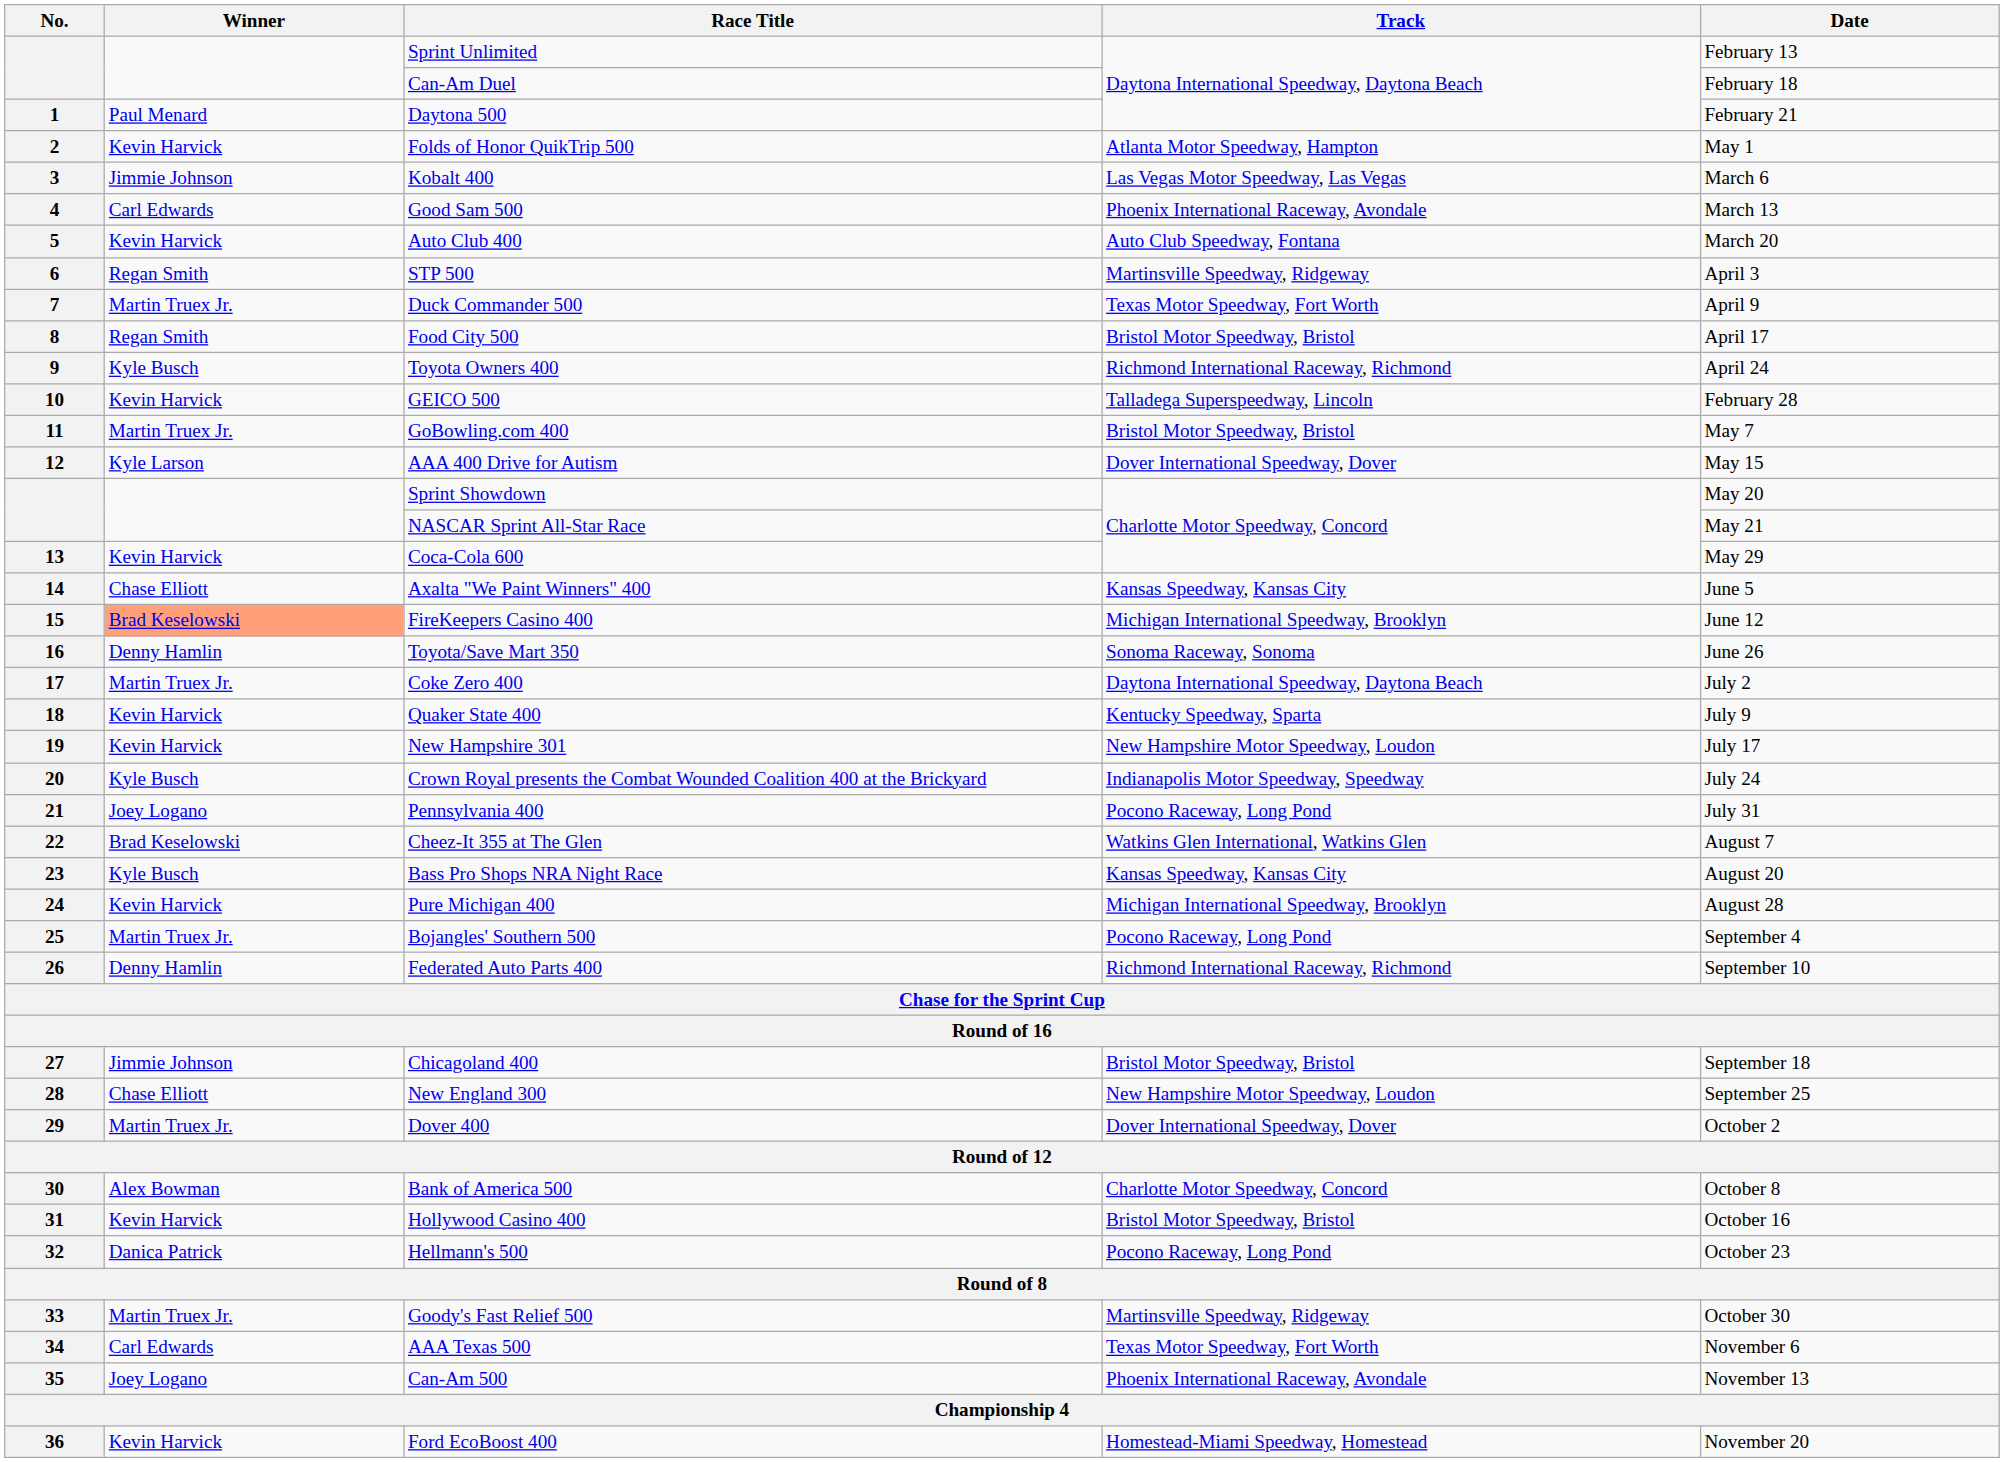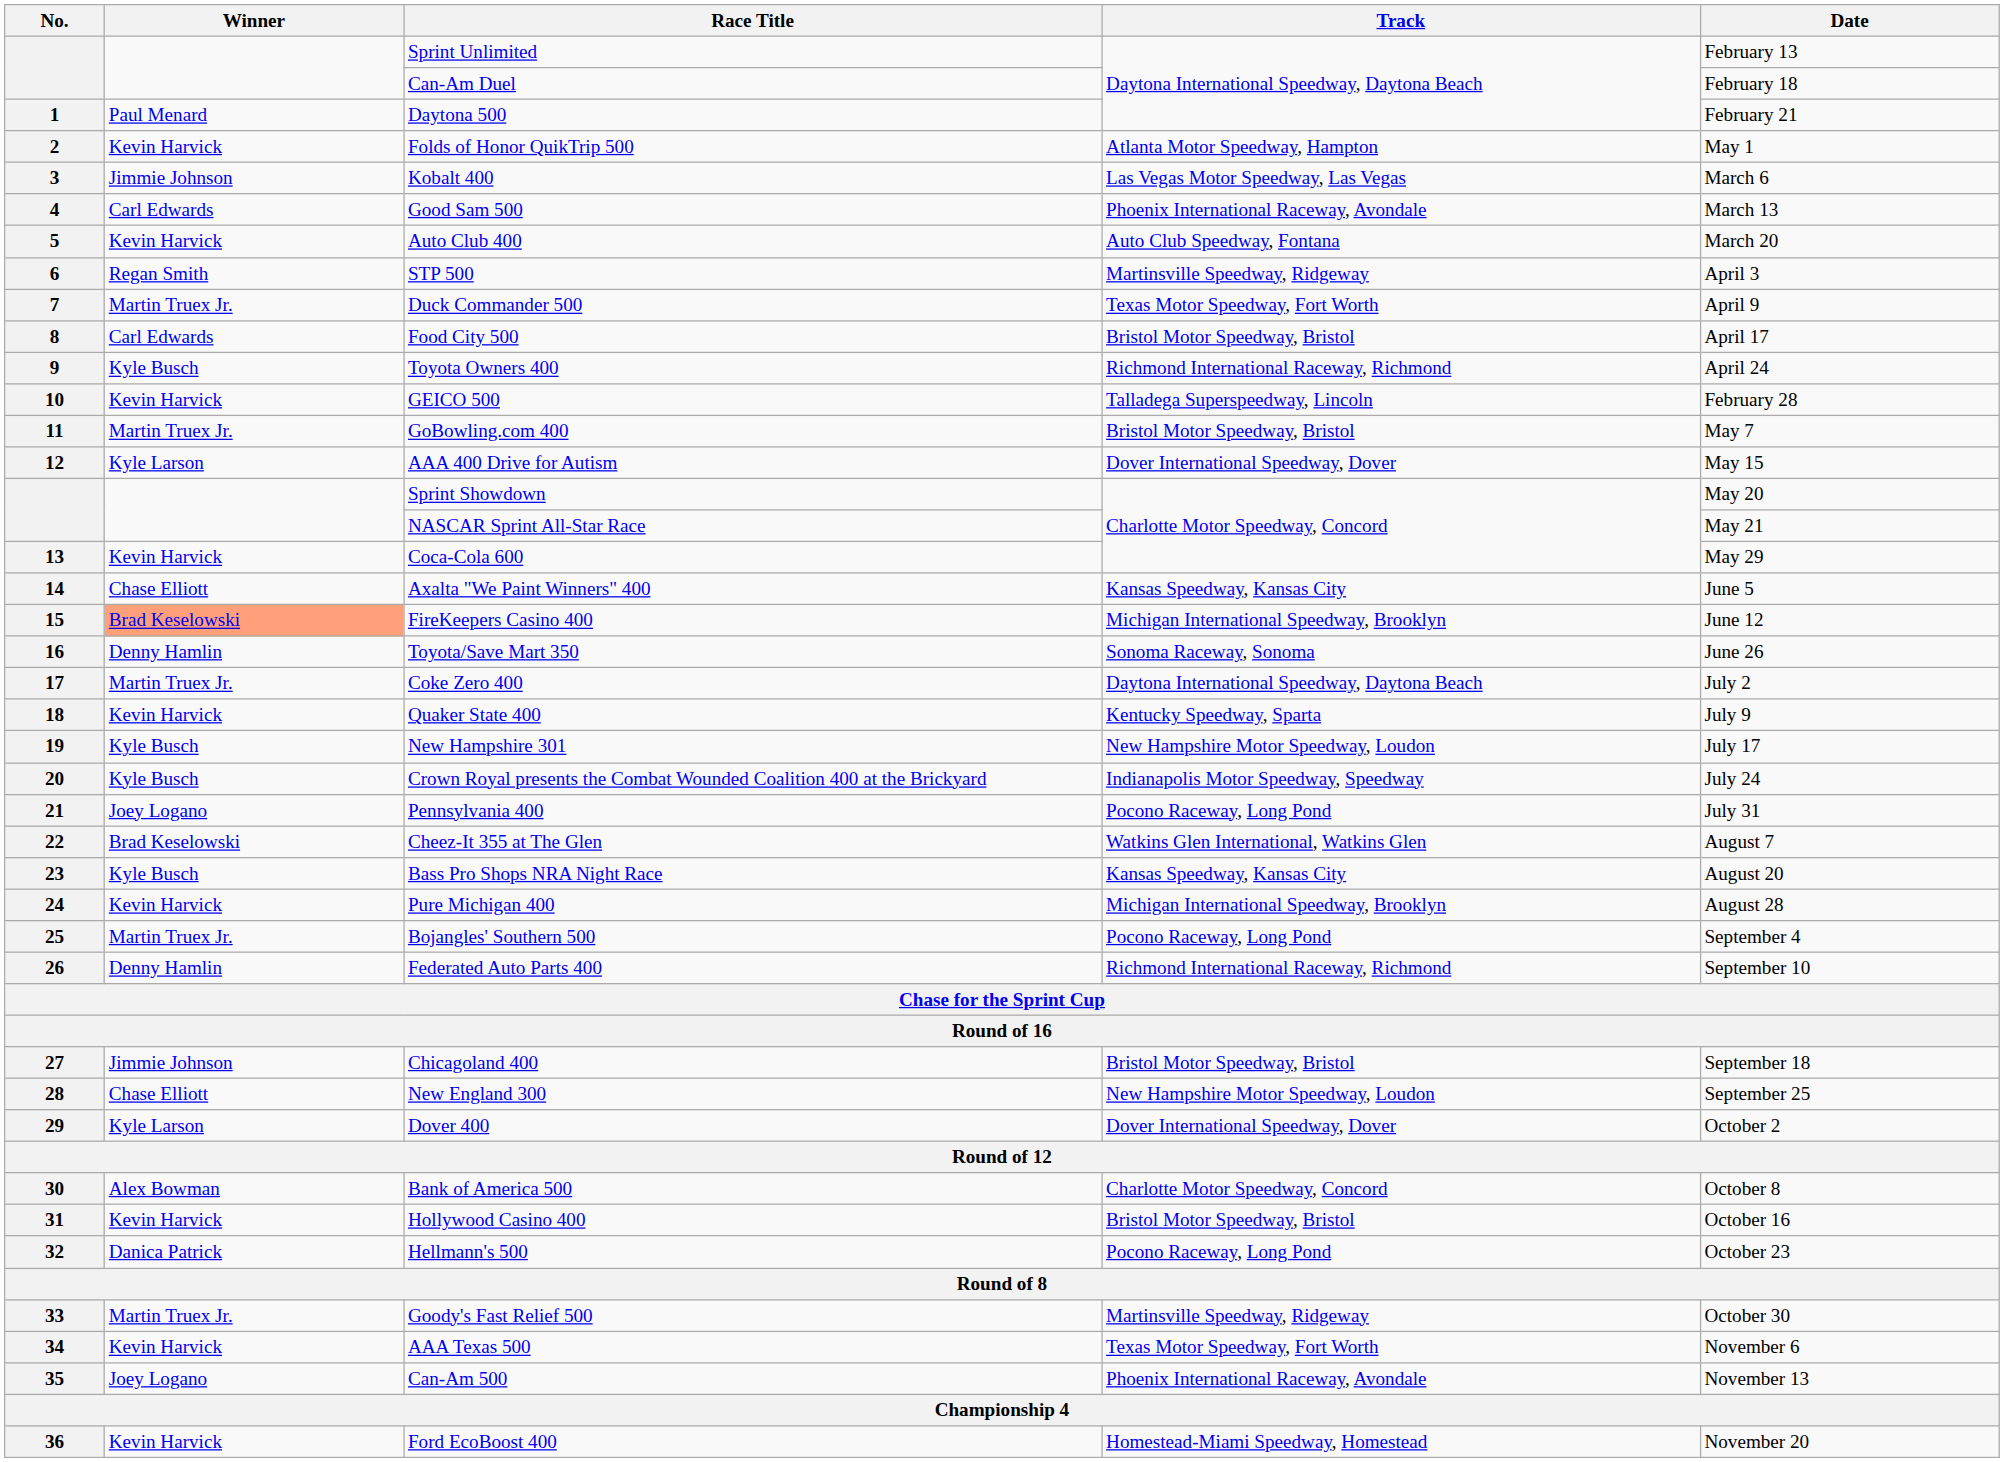 <table class="wikitable sortable" style="font-size:95%; width:100%">
 <tr>
 <th style="width:5%;">No.</th>
 <th style="width:15%;">Winner</th>
 <th style="width:35%;">Race Title</th>
 <th style="width:30%;"><a href='#'>Track</a></th>
 <th style="width:15%;">Date</th>
 </tr>
 <tr>
 <th rowspan="2"></th>
 <td rowspan="2"></td>
 <td><a href='#'>Sprint Unlimited</a></td>
 <td rowspan=3><a href='#'>Daytona International Speedway</a>, <a href='#'>Daytona Beach</a></td>
 <td>February 13</td>
 </tr>
 <tr>
 <td><a href='#'>Can-Am Duel</a></td>
 <td>February 18</td>
 </tr>
 <tr>
 <th>1</th>
 <td><a href='#'>Paul Menard</a></td>
 <td><a href='#'>Daytona 500</a></td>
 <td>February 21</td>
 </tr>
 <tr>
 <th>2</th>
 <td><a href='#'>Kevin Harvick</a></td>
 <td><a href='#'>Folds of Honor QuikTrip 500</a></td>
 <td><a href='#'>Atlanta Motor Speedway</a>, <a href='#'>Hampton</a></td>
 <td>May 1</td>
 </tr>
 <tr>
 <th>3</th>
 <td><a href='#'>Jimmie Johnson</a></td>
 <td><a href='#'>Kobalt 400</a></td>
 <td><a href='#'>Las Vegas Motor Speedway</a>, <a href='#'>Las Vegas</a></td>
 <td>March 6</td>
 </tr>
 <tr>
 <th>4</th>
 <td><a href='#'>Carl Edwards</a></td>
 <td><a href='#'>Good Sam 500</a></td>
 <td><a href='#'>Phoenix International Raceway</a>, <a href='#'>Avondale</a></td>
 <td>March 13</td>
 </tr>
 <tr>
 <th>5</th>
 <td><a href='#'>Kevin Harvick</a></td>
 <td><a href='#'>Auto Club 400</a></td>
 <td><a href='#'>Auto Club Speedway</a>, <a href='#'>Fontana</a></td>
 <td>March 20</td>
 </tr>
 <tr>
 <th>6</th>
 <td><a href='#'>Regan Smith</a></td>
 <td><a href='#'>STP 500</a></td>
 <td><a href='#'>Martinsville Speedway</a>, <a href='#'>Ridgeway</a></td>
 <td>April 3</td>
 </tr>
 <tr>
 <th>7</th>
 <td><a href='#'>Martin Truex Jr.</a></td>
 <td><a href='#'>Duck Commander 500</a></td>
 <td><a href='#'>Texas Motor Speedway</a>, <a href='#'>Fort Worth</a></td>
 <td>April 9</td>
 </tr>
 <tr>
 <th>8</th>
-<td><a href='#'>Regan Smith</a></td>
+<td><a href='#'>Carl Edwards</a></td>
 <td><a href='#'>Food City 500</a></td>
 <td><a href='#'>Bristol Motor Speedway</a>, <a href='#'>Bristol</a></td>
 <td>April 17</td>
 </tr>
 <tr>
 <th>9</th>
 <td><a href='#'>Kyle Busch</a></td>
 <td><a href='#'>Toyota Owners 400</a></td>
 <td><a href='#'>Richmond International Raceway</a>, <a href='#'>Richmond</a></td>
 <td>April 24</td>
 </tr>
 <tr>
 <th>10</th>
 <td><a href='#'>Kevin Harvick</a></td>
 <td><a href='#'>GEICO 500</a></td>
 <td><a href='#'>Talladega Superspeedway</a>, <a href='#'>Lincoln</a></td>
 <td>February 28</td>
 </tr>
 <tr>
 <th>11</th>
 <td><a href='#'>Martin Truex Jr.</a></td>
 <td><a href='#'>GoBowling.com 400</a></td>
 <td><a href='#'>Bristol Motor Speedway</a>, <a href='#'>Bristol</a></td>
 <td>May 7</td>
 </tr>
 <tr>
 <th>12</th>
 <td><a href='#'>Kyle Larson</a></td>
 <td><a href='#'>AAA 400 Drive for Autism</a></td>
 <td><a href='#'>Dover International Speedway</a>, <a href='#'>Dover</a></td>
 <td>May 15</td>
 </tr>
 <tr>
 <th rowspan="2"></th>
 <td rowspan="2"></td>
 <td><a href='#'>Sprint Showdown</a></td>
 <td rowspan=3><a href='#'>Charlotte Motor Speedway</a>, <a href='#'>Concord</a></td>
 <td>May 20</td>
 </tr>
 <tr>
 <td><a href='#'>NASCAR Sprint All-Star Race</a></td>
 <td>May 21</td>
 </tr>
 <tr>
 <th>13</th>
 <td><a href='#'>Kevin Harvick</a></td>
 <td><a href='#'>Coca-Cola 600</a></td>
 <td>May 29</td>
 </tr>
 <tr>
 <th>14</th>
 <td><a href='#'>Chase Elliott</a></td>
 <td><a href='#'>Axalta "We Paint Winners" 400</a></td>
 <td><a href='#'>Kansas Speedway</a>, <a href='#'>Kansas City</a></td>
 <td>June 5</td>
 </tr>
 <tr>
 <th>15</th>
 <td style="background: lightsalmon;"><a href='#'>Brad Keselowski</a></td>
 <td><a href='#'>FireKeepers Casino 400</a></td>
 <td><a href='#'>Michigan International Speedway</a>, <a href='#'>Brooklyn</a></td>
 <td>June 12</td>
 </tr>
 <tr>
 <th>16</th>
 <td><a href='#'>Denny Hamlin</a></td>
 <td><a href='#'>Toyota/Save Mart 350</a></td>
 <td><a href='#'>Sonoma Raceway</a>, <a href='#'>Sonoma</a></td>
 <td>June 26</td>
 </tr>
 <tr>
 <th>17</th>
 <td><a href='#'>Martin Truex Jr.</a></td>
 <td><a href='#'>Coke Zero 400</a></td>
 <td><a href='#'>Daytona International Speedway</a>, <a href='#'>Daytona Beach</a></td>
 <td>July 2</td>
 </tr>
 <tr>
 <th>18</th>
 <td><a href='#'>Kevin Harvick</a></td>
 <td><a href='#'>Quaker State 400</a></td>
 <td><a href='#'>Kentucky Speedway</a>, <a href='#'>Sparta</a></td>
 <td>July 9</td>
 </tr>
 <tr>
 <th>19</th>
-<td><a href='#'>Kevin Harvick</a></td>
+<td><a href='#'>Kyle Busch</a></td>
 <td><a href='#'>New Hampshire 301</a></td>
 <td><a href='#'>New Hampshire Motor Speedway</a>, <a href='#'>Loudon</a></td>
 <td>July 17</td>
 </tr>
 <tr>
 <th>20</th>
 <td><a href='#'>Kyle Busch</a></td>
 <td><a href='#'>Crown Royal presents the Combat Wounded Coalition 400 at the Brickyard</a></td>
 <td><a href='#'>Indianapolis Motor Speedway</a>, <a href='#'>Speedway</a></td>
 <td>July 24</td>
 </tr>
 <tr>
 <th>21</th>
 <td><a href='#'>Joey Logano</a></td>
 <td><a href='#'>Pennsylvania 400</a></td>
 <td><a href='#'>Pocono Raceway</a>, <a href='#'>Long Pond</a></td>
 <td>July 31</td>
 </tr>
 <tr>
 <th>22</th>
 <td><a href='#'>Brad Keselowski</a></td>
 <td><a href='#'>Cheez-It 355 at The Glen</a></td>
 <td><a href='#'>Watkins Glen International</a>, <a href='#'>Watkins Glen</a></td>
 <td>August 7</td>
 </tr>
 <tr>
 <th>23</th>
 <td><a href='#'>Kyle Busch</a></td>
 <td><a href='#'>Bass Pro Shops NRA Night Race</a></td>
 <td><a href='#'>Kansas Speedway</a>, <a href='#'>Kansas City</a></td>
 <td>August 20</td>
 </tr>
 <tr>
 <th>24</th>
 <td><a href='#'>Kevin Harvick</a></td>
 <td><a href='#'>Pure Michigan 400</a></td>
 <td><a href='#'>Michigan International Speedway</a>, <a href='#'>Brooklyn</a></td>
 <td>August 28</td>
 </tr>
 <tr>
 <th>25</th>
 <td><a href='#'>Martin Truex Jr.</a></td>
 <td><a href='#'>Bojangles' Southern 500</a></td>
 <td><a href='#'>Pocono Raceway</a>, <a href='#'>Long Pond</a></td>
 <td>September 4</td>
 </tr>
 <tr>
 <th>26</th>
 <td><a href='#'>Denny Hamlin</a></td>
 <td><a href='#'>Federated Auto Parts 400</a></td>
 <td><a href='#'>Richmond International Raceway</a>, <a href='#'>Richmond</a></td>
 <td>September 10</td>
 </tr>
 <tr>
 <th colspan="6"><a href='#'>Chase for the Sprint Cup</a></th>
 </tr>
 <tr>
 <th colspan="6">Round of 16</th>
 </tr>
 <tr>
 <th>27</th>
 <td><a href='#'>Jimmie Johnson</a></td>
 <td><a href='#'>Chicagoland 400</a></td>
 <td><a href='#'>Bristol Motor Speedway</a>, <a href='#'>Bristol</a></td>
 <td>September 18</td>
 </tr>
 <tr>
 <th>28</th>
 <td><a href='#'>Chase Elliott</a></td>
 <td><a href='#'>New England 300</a></td>
 <td><a href='#'>New Hampshire Motor Speedway</a>, <a href='#'>Loudon</a></td>
 <td>September 25</td>
 </tr>
 <tr>
 <th>29</th>
-<td><a href='#'>Martin Truex Jr.</a></td>
+<td><a href='#'>Kyle Larson</a></td>
 <td><a href='#'>Dover 400</a></td>
 <td><a href='#'>Dover International Speedway</a>, <a href='#'>Dover</a></td>
 <td>October 2</td>
 </tr>
 <tr>
 <th colspan="6">Round of 12</th>
 </tr>
 <tr>
 <th>30</th>
 <td><a href='#'>Alex Bowman</a></td>
 <td><a href='#'>Bank of America 500</a></td>
 <td><a href='#'>Charlotte Motor Speedway</a>, <a href='#'>Concord</a></td>
 <td>October 8</td>
 </tr>
 <tr>
 <th>31</th>
 <td><a href='#'>Kevin Harvick</a></td>
 <td><a href='#'>Hollywood Casino 400</a></td>
 <td><a href='#'>Bristol Motor Speedway</a>, <a href='#'>Bristol</a></td>
 <td>October 16</td>
 </tr>
 <tr>
 <th>32</th>
 <td><a href='#'>Danica Patrick</a></td>
 <td><a href='#'>Hellmann's 500</a></td>
 <td><a href='#'>Pocono Raceway</a>, <a href='#'>Long Pond</a></td>
 <td>October 23</td>
 </tr>
 <tr>
 <th colspan="6">Round of 8</th>
 </tr>
 <tr>
 <th>33</th>
 <td><a href='#'>Martin Truex Jr.</a></td>
 <td><a href='#'>Goody's Fast Relief 500</a></td>
 <td><a href='#'>Martinsville Speedway</a>, <a href='#'>Ridgeway</a></td>
 <td>October 30</td>
 </tr>
 <tr>
 <th>34</th>
-<td><a href='#'>Carl Edwards</a></td>
+<td><a href='#'>Kevin Harvick</a></td>
 <td><a href='#'>AAA Texas 500</a></td>
 <td><a href='#'>Texas Motor Speedway</a>, <a href='#'>Fort Worth</a></td>
 <td>November 6</td>
 </tr>
 <tr>
 <th>35</th>
 <td><a href='#'>Joey Logano</a></td>
 <td><a href='#'>Can-Am 500</a></td>
 <td><a href='#'>Phoenix International Raceway</a>, <a href='#'>Avondale</a></td>
 <td>November 13</td>
 </tr>
 <tr>
 <th colspan="6">Championship 4</th>
 </tr>
 <tr>
 <th>36</th>
 <td><a href='#'>Kevin Harvick</a></td>
 <td><a href='#'>Ford EcoBoost 400</a></td>
 <td><a href='#'>Homestead-Miami Speedway</a>, <a href='#'>Homestead</a></td>
 <td>November 20</td>
 </tr>
 </table>
